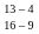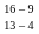 <table style="text-align:center">
 <tr>
 <th width=200></th>
 <th width=100></th>
 <th width=200></th>
 </tr>
 <tr>
 <td align=right><strong></strong></td>
-<td>13 – 4</td>
+<td>16 – 9</td>
 <td align=left></td>
 </tr>
 <tr>
 <td align=right><strong></strong></td>
-<td>16 – 9</td>
+<td>13 – 4</td>
 <td align=left></td>
 </tr>
 </table>
